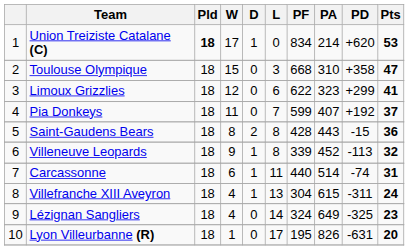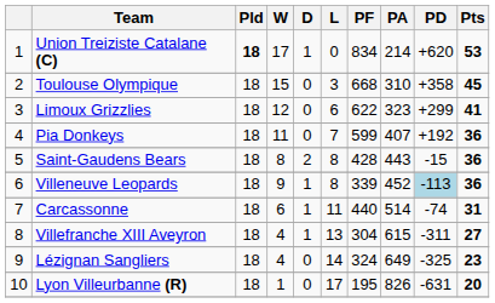 <table class="wikitable" style="text-align:center;">
 <tr>
 <th width=20 abbr="Position"></th>
 <th width=200>Team</th>
 <th width=20 abbr="Played">Pld</th>
 <th width=20 abbr="Won">W</th>
 <th width=20 abbr="Drawn">D</th>
 <th width=20 abbr="Lost">L</th>
 <th width=20 abbr="Points for">PF</th>
 <th width=20 abbr="Points against">PA</th>
 <th width=20 abbr="Points difference">PD</th>
 <th width=20 abbr="Points">Pts</th>
 </tr>
 <tr>
 <td>1</td>
 <td style="text-align:left;"> <a href='#'>Union Treiziste Catalane</a> <strong>(C)</strong></td>
 <td><strong>18</strong></td>
 <td>17</td>
 <td>1</td>
 <td>0</td>
 <td>834</td>
 <td>214</td>
 <td>+620</td>
 <td><strong>53</strong></td>
 </tr>
 <tr>
 </tr>
 <tr>
 <td>2</td>
 <td style="text-align:left;"> <a href='#'>Toulouse Olympique</a></td>
 <td>18</td>
 <td>15</td>
 <td>0</td>
 <td>3</td>
 <td>668</td>
 <td>310</td>
 <td>+358</td>
-<td><strong>47</strong></td>
+<td><strong>45</strong></td>
 </tr>
 <tr>
 </tr>
 <tr>
 <td>3</td>
 <td style="text-align:left;"> <a href='#'>Limoux Grizzlies</a></td>
 <td>18</td>
 <td>12</td>
 <td>0</td>
 <td>6</td>
 <td>622</td>
 <td>323</td>
 <td>+299</td>
 <td><strong>41</strong></td>
 </tr>
 <tr>
 </tr>
 <tr>
 <td>4</td>
 <td style="text-align:left;"> <a href='#'>Pia Donkeys</a></td>
 <td>18</td>
 <td>11</td>
 <td>0</td>
 <td>7</td>
 <td>599</td>
 <td>407</td>
 <td>+192</td>
-<td><strong>37</strong></td>
+<td><strong>36</strong></td>
 </tr>
 <tr>
 </tr>
 <tr>
 <td>5</td>
 <td style="text-align:left;"> <a href='#'>Saint-Gaudens Bears</a></td>
 <td>18</td>
 <td>8</td>
 <td>2</td>
 <td>8</td>
 <td>428</td>
 <td>443</td>
 <td>-15</td>
 <td><strong>36</strong></td>
 </tr>
 <tr>
 </tr>
 <tr>
 <td>6</td>
 <td style="text-align:left;"> <a href='#'>Villeneuve Leopards</a></td>
 <td>18</td>
 <td>9</td>
 <td>1</td>
 <td>8</td>
 <td>339</td>
 <td>452</td>
-<td>-113</td>
-<td><strong>32</strong></td>
+<td style="background: lightblue;">-113</td>
+<td><strong>36</strong></td>
 </tr>
 <tr>
 </tr>
 <tr>
 <td>7</td>
 <td style="text-align:left;"> <a href='#'>Carcassonne</a></td>
 <td>18</td>
 <td>6</td>
 <td>1</td>
 <td>11</td>
 <td>440</td>
 <td>514</td>
 <td>-74</td>
 <td><strong>31</strong></td>
 </tr>
 <tr>
 </tr>
 <tr>
 <td>8</td>
 <td style="text-align:left;"> <a href='#'>Villefranche XIII Aveyron</a></td>
 <td>18</td>
 <td>4</td>
 <td>1</td>
 <td>13</td>
 <td>304</td>
 <td>615</td>
 <td>-311</td>
-<td><strong>24</strong></td>
+<td><strong>27</strong></td>
 </tr>
 <tr>
 </tr>
 <tr>
 <td>9</td>
 <td style="text-align:left"> <a href='#'>Lézignan Sangliers</a></td>
 <td>18</td>
 <td>4</td>
 <td>0</td>
 <td>14</td>
 <td>324</td>
 <td>649</td>
 <td>-325</td>
 <td><strong>23</strong></td>
 </tr>
 <tr>
 </tr>
 <tr>
 <td>10</td>
 <td style="text-align:left;"> <a href='#'>Lyon Villeurbanne</a> <strong>(R)</strong></td>
 <td>18</td>
 <td>1</td>
 <td>0</td>
 <td>17</td>
 <td>195</td>
 <td>826</td>
 <td>-631</td>
 <td><strong>20</strong></td>
 </tr>
 <tr>
 </tr>
 </table>
